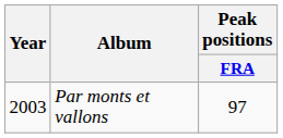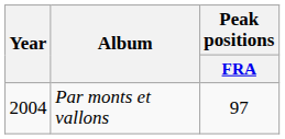 <table class="wikitable">
 <tr>
 <th align="center" rowspan="2" width="10">Year</th>
 <th align="center" rowspan="2" width="120">Album</th>
 <th align="center" colspan="1" width="20">Peak positions</th>
 </tr>
 <tr>
 <th scope="col" style="width:3em;font-size:90%;"><a href='#'>FRA</a><br></th>
 </tr>
 <tr>
-<td style="text-align:center;">2003</td>
+<td style="text-align:center;">2004</td>
 <td><em>Par monts et vallons</em></td>
 <td style="text-align:center;">97</td>
 </tr>
 </table>
